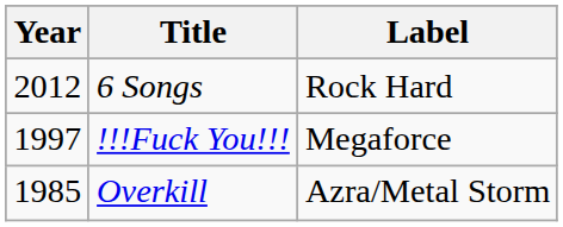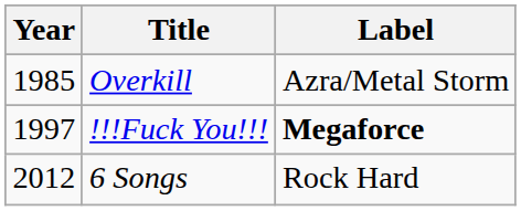 <table class="wikitable plainrowheaders">
 <tr>
 <th scope="col">Year</th>
 <th scope="col">Title</th>
 <th scope="col">Label</th>
 </tr>
 <tr>
+<td>1985</td>
+<td><em><a href='#'>Overkill</a></em></td>
+<td>Azra/Metal Storm</td>
+</tr>
+<tr>
+<td>1997</td>
+<td><em><a href='#'>!!!Fuck You!!!</a></em></td>
+<td><strong>Megaforce</strong></td>
+</tr>
+<tr>
 <td>2012</td>
 <td><em>6 Songs</em></td>
 <td>Rock Hard</td>
 </tr>
-<tr>
-<td>1997</td>
-<td><em><a href='#'>!!!Fuck You!!!</a></em></td>
-<td>Megaforce</td>
-</tr>
-<tr>
-<td>1985</td>
-<td><em><a href='#'>Overkill</a></em></td>
-<td>Azra/Metal Storm</td>
-</tr>
 </table>
